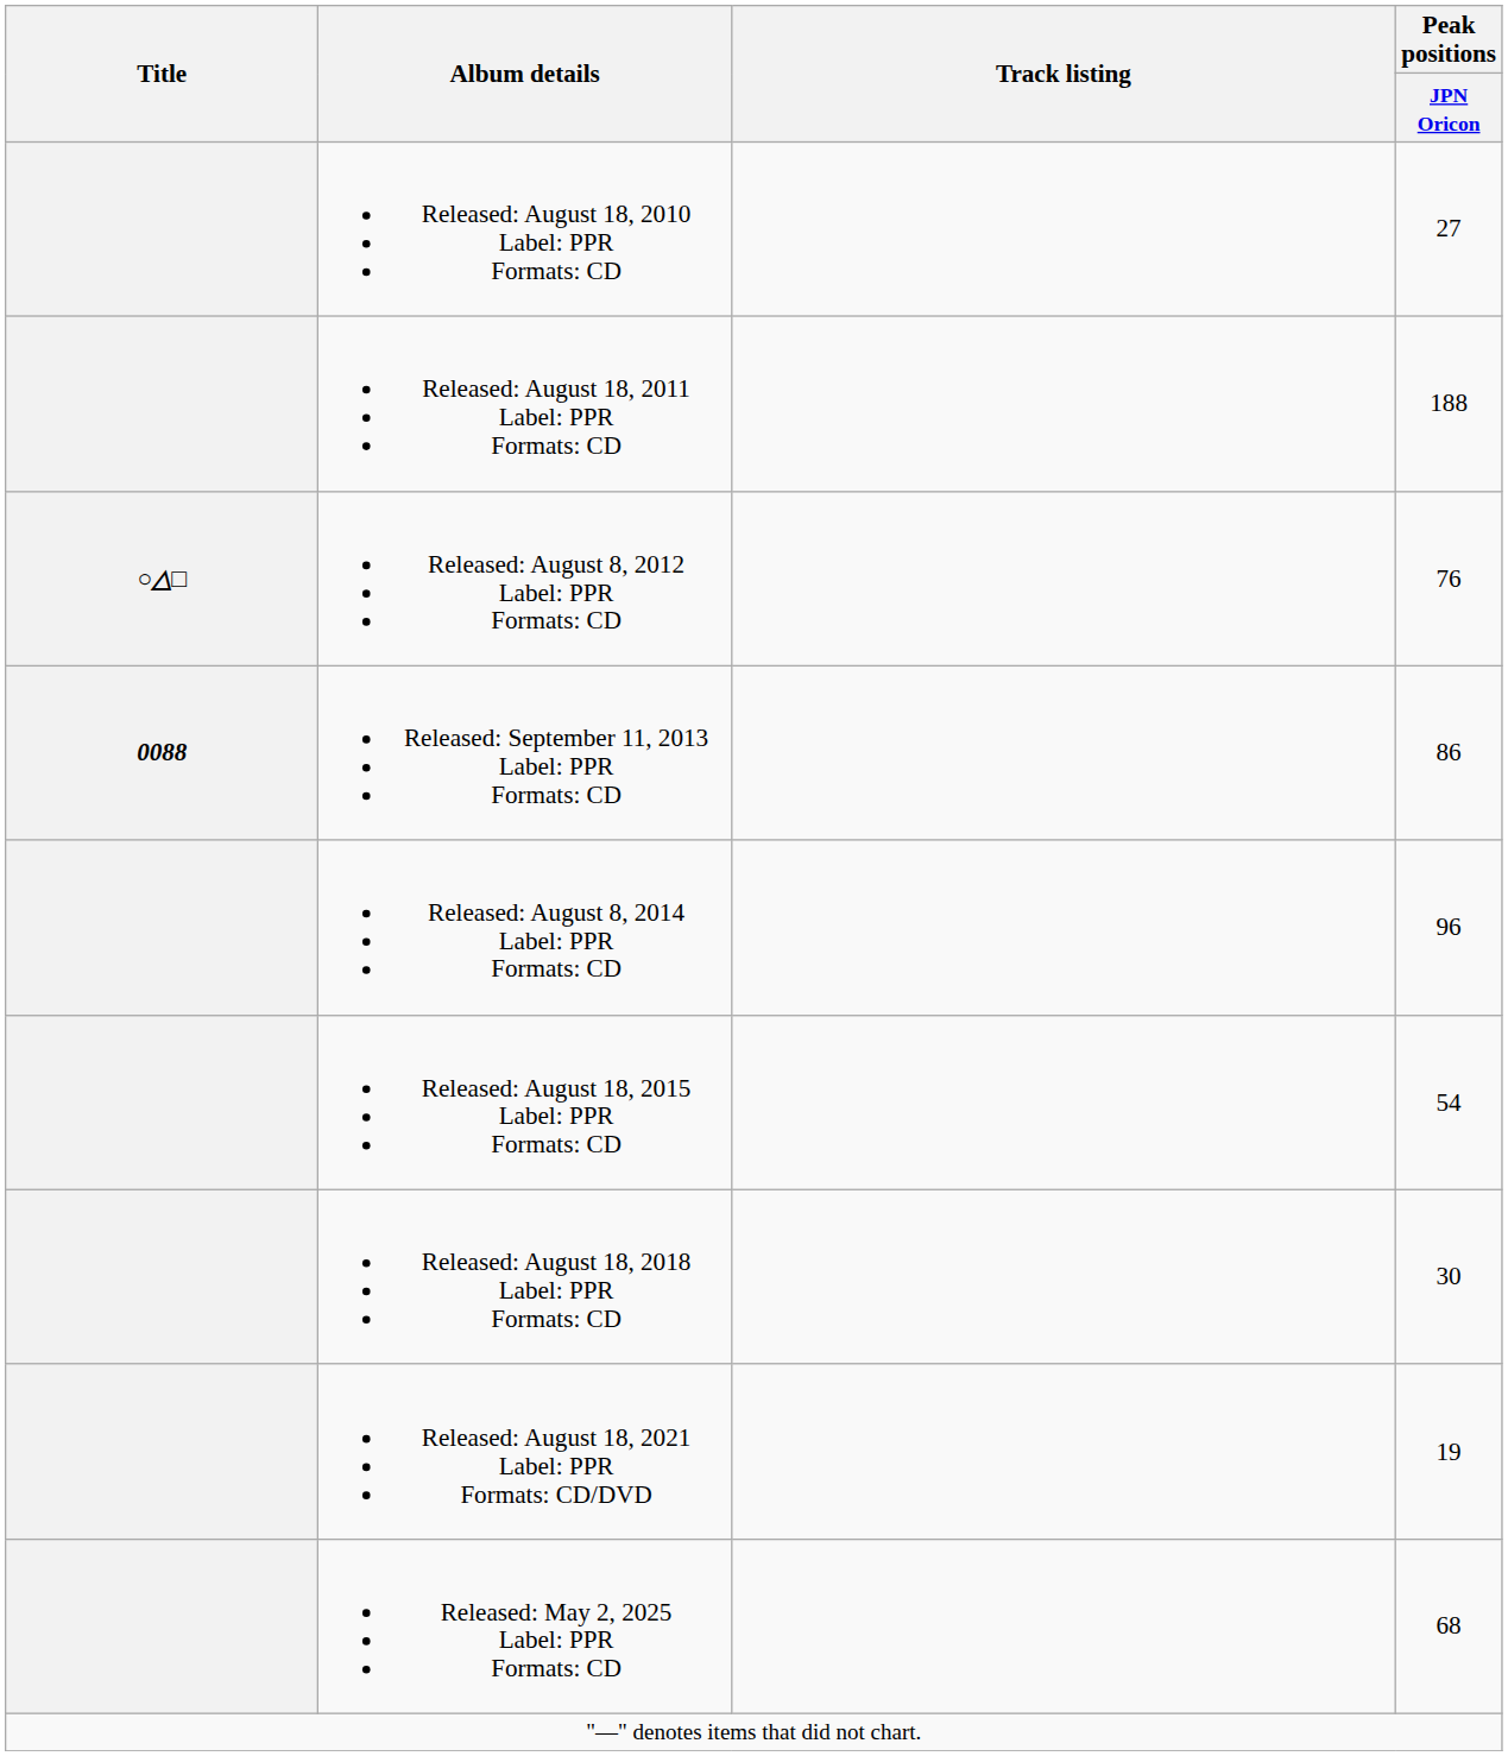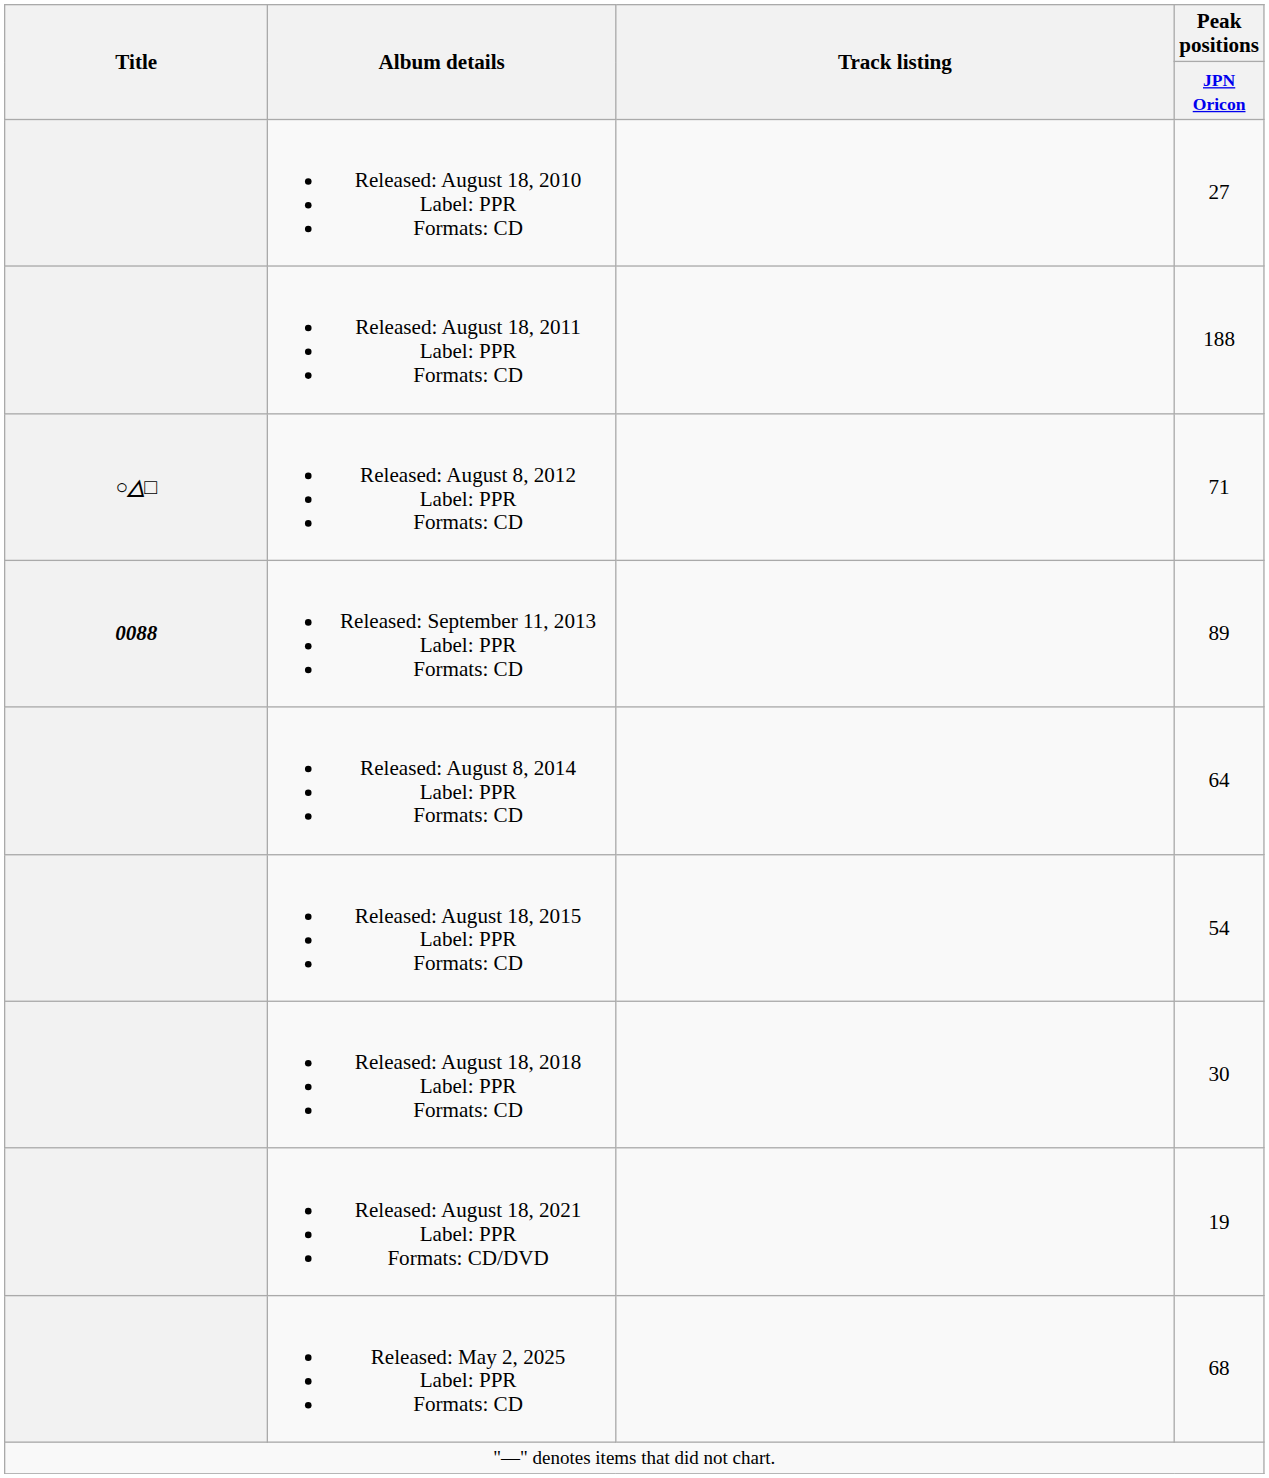 <table class="wikitable plainrowheaders" style="text-align:center;">
 <tr>
 <th style="width:12em;" rowspan="2">Title</th>
 <th style="width:16em;" rowspan="2">Album details</th>
 <th style="width:26em;" rowspan="2">Track listing</th>
 <th>Peak positions</th>
 </tr>
 <tr>
 <th style="width:2.5em;"><small><a href='#'>JPN<br>Oricon</a></small><br></th>
 </tr>
 <tr>
 <th scope="row"></th>
 <td><br><ul><li>Released: August 18, 2010 </li><li>Label: PPR</li><li>Formats: CD </li></ul></td>
 <td><br></td>
 <td>27</td>
 </tr>
 <tr>
 <th scope="row"></th>
 <td><br><ul><li>Released: August 18, 2011 </li><li>Label: PPR</li><li>Formats: CD </li></ul></td>
 <td><br></td>
 <td>188</td>
 </tr>
 <tr>
 <th scope="row"><strong><em>○△□</em></strong></th>
 <td><br><ul><li>Released: August 8, 2012 </li><li>Label: PPR</li><li>Formats: CD </li></ul></td>
 <td><br></td>
-<td>76</td>
+<td>71</td>
 </tr>
 <tr>
 <th scope="row"><strong><em>0088</em></strong></th>
 <td><br><ul><li>Released: September 11, 2013 </li><li>Label: PPR</li><li>Formats: CD </li></ul></td>
 <td><br></td>
-<td>86</td>
+<td>89</td>
 </tr>
 <tr>
 <th scope="row"></th>
 <td><br><ul><li>Released: August 8, 2014 </li><li>Label: PPR</li><li>Formats: CD </li></ul></td>
 <td><br></td>
-<td>96</td>
+<td>64</td>
 </tr>
 <tr>
 <th scope="row"></th>
 <td><br><ul><li>Released: August 18, 2015 </li><li>Label: PPR</li><li>Formats: CD </li></ul></td>
 <td><br></td>
 <td>54</td>
 </tr>
 <tr>
 <th scope="row"></th>
 <td><br><ul><li>Released: August 18, 2018 </li><li>Label: PPR</li><li>Formats: CD </li></ul></td>
 <td><br></td>
 <td>30</td>
 </tr>
 <tr>
 <th scope="row"></th>
 <td><br><ul><li>Released: August 18, 2021 </li><li>Label: PPR</li><li>Formats: CD/DVD </li></ul></td>
 <td><br></td>
 <td>19</td>
 </tr>
 <tr>
 <th scope="row"></th>
 <td><br><ul><li>Released: May 2, 2025 </li><li>Label: PPR</li><li>Formats: CD </li></ul></td>
 <td><br></td>
 <td>68</td>
 </tr>
 <tr>
 <td colspan="12" align="center" style="font-size:90%;">"—" denotes items that did not chart.</td>
 </tr>
 </table>
